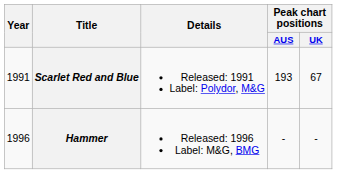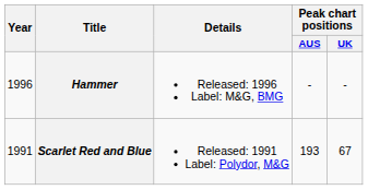 <table class="wikitable plainrowheaders" style="text-align:center;" border="1">
 <tr>
 <th scope="col" rowspan="2">Year</th>
 <th scope="col" rowspan="2">Title</th>
 <th scope="col" rowspan="2">Details</th>
 <th scope="col" colspan="2">Peak chart positions</th>
 </tr>
 <tr>
 <th scope="col" style="width:3em;font-size:90%;"><a href='#'>AUS</a><br></th>
 <th scope="col" style="width:3em;font-size:90%;"><a href='#'>UK</a><br></th>
 </tr>
 <tr>
+<td>1996</td>
+<th scope="row"><em>Hammer</em></th>
+<td><br><ul><li>Released: 1996</li><li>Label: M&G, <a href='#'>BMG</a></li></ul></td>
+<td style="text-align:center;">-</td>
+<td>-</td>
+</tr>
+<tr>
 <td>1991</td>
 <th scope="row"><em>Scarlet Red and Blue</em></th>
 <td><br><ul><li>Released: 1991</li><li>Label: <a href='#'>Polydor</a>, <a href='#'>M&G</a></li></ul></td>
 <td style="text-align:center;">193</td>
 <td>67</td>
 </tr>
-<tr>
-<td>1996</td>
-<th scope="row"><em>Hammer</em></th>
-<td><br><ul><li>Released: 1996</li><li>Label: M&G, <a href='#'>BMG</a></li></ul></td>
-<td style="text-align:center;">-</td>
-<td>-</td>
-</tr>
 </table>
